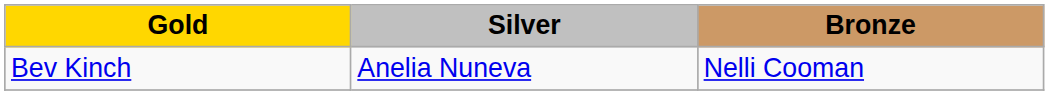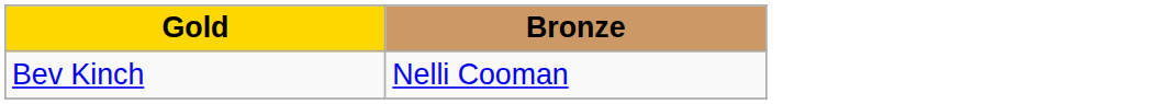 <table class="wikitable" style="text-align:left">
 <tr align="center">
 <td width=200 bgcolor=gold><strong>Gold</strong></td>
-<td width=200 bgcolor=silver><strong>Silver</strong></td>
 <td width=200 bgcolor=CC9966><strong>Bronze</strong></td>
 </tr>
 <tr>
 <td><a href='#'>Bev Kinch</a><br><em></em></td>
-<td><a href='#'>Anelia Nuneva</a><br><em></em></td>
 <td><a href='#'>Nelli Cooman</a><br><em></em></td>
 </tr>
 </table>
